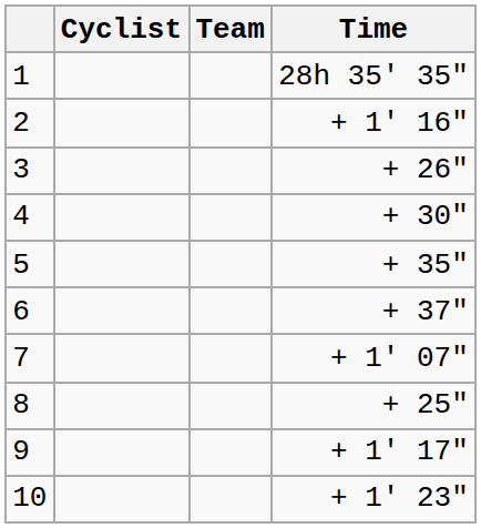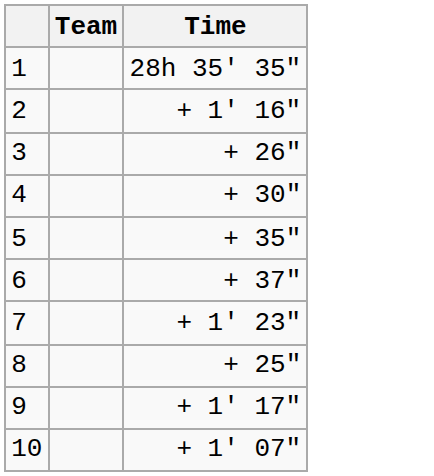 <table class="wikitable">
 <tr>
 <th></th>
-<th>Cyclist</th>
 <th>Team</th>
 <th>Time</th>
 </tr>
 <tr>
 <td>1</td>
 <td></td>
-<td></td>
 <td align=right>28h 35' 35"</td>
 </tr>
 <tr>
 <td>2</td>
-<td></td>
 <td></td>
 <td align=right>+ 1' 16"</td>
 </tr>
 <tr>
 <td>3</td>
 <td></td>
-<td></td>
 <td align=right>+ 26"</td>
 </tr>
 <tr>
 <td>4</td>
-<td></td>
 <td></td>
 <td align=right>+ 30"</td>
 </tr>
 <tr>
 <td>5</td>
 <td></td>
-<td></td>
 <td align=right>+ 35"</td>
 </tr>
 <tr>
 <td>6</td>
-<td></td>
 <td></td>
 <td align=right>+ 37"</td>
 </tr>
 <tr>
 <td>7</td>
 <td></td>
-<td></td>
-<td align=right>+ 1' 07"</td>
+<td align=right>+ 1' 23"</td>
 </tr>
 <tr>
 <td>8</td>
-<td></td>
 <td></td>
 <td align=right>+ 25"</td>
 </tr>
 <tr>
 <td>9</td>
 <td></td>
-<td></td>
 <td align=right>+ 1' 17"</td>
 </tr>
 <tr>
 <td>10</td>
 <td></td>
-<td></td>
-<td align=right>+ 1' 23"</td>
+<td align=right>+ 1' 07"</td>
 </tr>
 </table>
